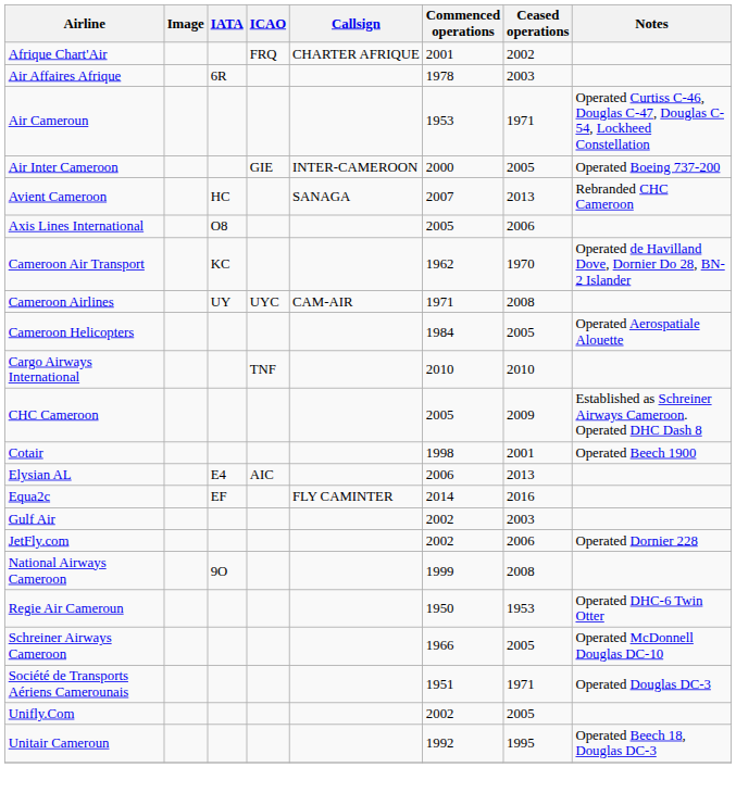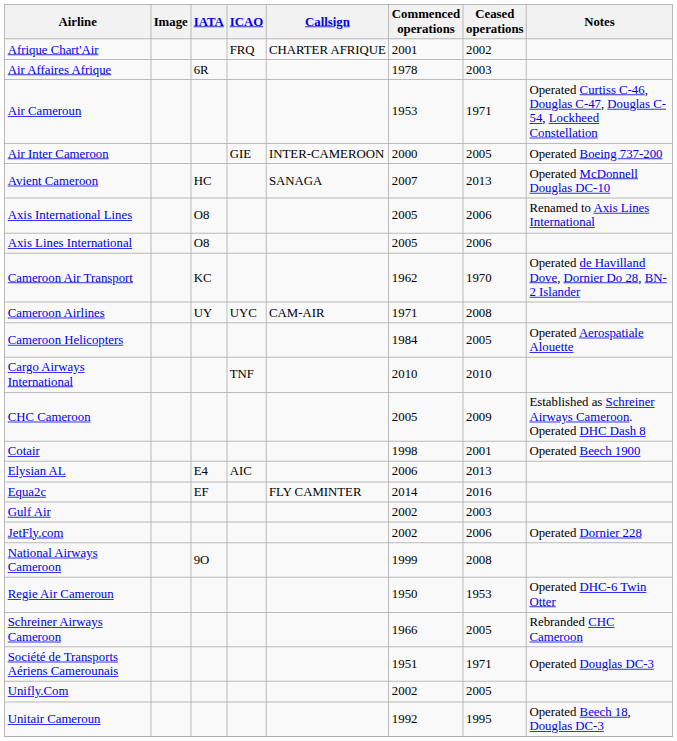 <table class="wikitable sortable" style="border-collapse:collapse; margin:auto;" border="1" cellpadding="3">
 <tr valign="middle">
 <th style="width:175px;">Airline</th>
 <th>Image</th>
 <th><a href='#'>IATA</a></th>
 <th><a href='#'>ICAO</a></th>
 <th><a href='#'>Callsign</a></th>
 <th>Commenced<br>operations</th>
 <th>Ceased<br>operations</th>
 <th style="width:175px;">Notes</th>
 </tr>
 <tr>
 <td><a href='#'>Afrique Chart'Air</a></td>
 <td></td>
 <td></td>
 <td>FRQ</td>
 <td>CHARTER AFRIQUE</td>
 <td>2001</td>
 <td>2002</td>
 <td></td>
 </tr>
 <tr>
 <td><a href='#'>Air Affaires Afrique</a></td>
 <td></td>
 <td>6R</td>
 <td></td>
 <td></td>
 <td>1978</td>
 <td>2003</td>
 <td></td>
 </tr>
 <tr>
 <td><a href='#'>Air Cameroun</a></td>
 <td></td>
 <td></td>
 <td></td>
 <td></td>
 <td>1953</td>
 <td>1971</td>
 <td>Operated <a href='#'>Curtiss C-46</a>, <a href='#'>Douglas C-47</a>, <a href='#'>Douglas C-54</a>, <a href='#'>Lockheed Constellation</a></td>
 </tr>
 <tr>
 <td><a href='#'>Air Inter Cameroon</a></td>
 <td></td>
 <td></td>
 <td>GIE</td>
 <td>INTER-CAMEROON</td>
 <td>2000</td>
 <td>2005</td>
 <td>Operated <a href='#'>Boeing 737-200</a></td>
 </tr>
 <tr>
 <td><a href='#'>Avient Cameroon</a></td>
 <td></td>
 <td>HC</td>
 <td></td>
 <td>SANAGA</td>
 <td>2007</td>
 <td>2013</td>
-<td>Rebranded <a href='#'>CHC Cameroon</a></td>
+<td>Operated <a href='#'>McDonnell Douglas DC-10</a></td>
+</tr>
+<tr>
+<td><a href='#'>Axis International Lines</a></td>
+<td></td>
+<td>O8</td>
+<td></td>
+<td></td>
+<td>2005</td>
+<td>2006</td>
+<td>Renamed to <a href='#'>Axis Lines International</a></td>
 </tr>
 <tr>
 <td><a href='#'>Axis Lines International</a></td>
 <td></td>
 <td>O8</td>
 <td></td>
 <td></td>
 <td>2005</td>
 <td>2006</td>
 <td></td>
 </tr>
 <tr>
 <td><a href='#'>Cameroon Air Transport</a></td>
 <td></td>
 <td>KC</td>
 <td></td>
 <td></td>
 <td>1962</td>
 <td>1970</td>
 <td>Operated <a href='#'>de Havilland Dove</a>, <a href='#'>Dornier Do 28</a>, <a href='#'>BN-2 Islander</a></td>
 </tr>
 <tr>
 <td><a href='#'>Cameroon Airlines</a></td>
 <td></td>
 <td>UY</td>
 <td>UYC</td>
 <td>CAM-AIR</td>
 <td>1971</td>
 <td>2008</td>
 <td></td>
 </tr>
 <tr>
 <td><a href='#'>Cameroon Helicopters</a></td>
 <td></td>
 <td></td>
 <td></td>
 <td></td>
 <td>1984</td>
 <td>2005</td>
 <td>Operated <a href='#'>Aerospatiale Alouette</a></td>
 </tr>
 <tr>
 <td><a href='#'>Cargo Airways International</a></td>
 <td></td>
 <td></td>
 <td>TNF</td>
 <td></td>
 <td>2010</td>
 <td>2010</td>
 <td></td>
 </tr>
 <tr>
 <td><a href='#'>CHC Cameroon</a></td>
 <td></td>
 <td></td>
 <td></td>
 <td></td>
 <td>2005</td>
 <td>2009</td>
 <td>Established as <a href='#'>Schreiner Airways Cameroon</a>. Operated <a href='#'>DHC Dash 8</a></td>
 </tr>
 <tr>
 <td><a href='#'>Cotair</a></td>
 <td></td>
 <td></td>
 <td></td>
 <td></td>
 <td>1998</td>
 <td>2001</td>
 <td>Operated <a href='#'>Beech 1900</a></td>
 </tr>
 <tr>
 <td><a href='#'>Elysian AL</a></td>
 <td></td>
 <td>E4</td>
 <td>AIC</td>
 <td></td>
 <td>2006</td>
 <td>2013</td>
 <td></td>
 </tr>
 <tr>
 <td><a href='#'>Equa2c</a></td>
 <td></td>
 <td>EF</td>
 <td></td>
 <td>FLY CAMINTER</td>
 <td>2014</td>
 <td>2016</td>
 <td></td>
 </tr>
 <tr>
 <td><a href='#'>Gulf Air</a></td>
 <td></td>
 <td></td>
 <td></td>
 <td></td>
 <td>2002</td>
 <td>2003</td>
 <td></td>
 </tr>
 <tr>
 <td><a href='#'>JetFly.com</a></td>
 <td></td>
 <td></td>
 <td></td>
 <td></td>
 <td>2002</td>
 <td>2006</td>
 <td>Operated <a href='#'>Dornier 228</a></td>
 </tr>
 <tr>
 <td><a href='#'>National Airways Cameroon</a></td>
 <td></td>
 <td>9O</td>
 <td></td>
 <td></td>
 <td>1999</td>
 <td>2008</td>
 <td></td>
 </tr>
 <tr>
 <td><a href='#'>Regie Air Cameroun</a></td>
 <td></td>
 <td></td>
 <td></td>
 <td></td>
 <td>1950</td>
 <td>1953</td>
 <td>Operated <a href='#'>DHC-6 Twin Otter</a></td>
 </tr>
 <tr>
 <td><a href='#'>Schreiner Airways Cameroon</a></td>
 <td></td>
 <td></td>
 <td></td>
 <td></td>
 <td>1966</td>
 <td>2005</td>
-<td>Operated <a href='#'>McDonnell Douglas DC-10</a></td>
+<td>Rebranded <a href='#'>CHC Cameroon</a></td>
 </tr>
 <tr>
 <td><a href='#'>Société de Transports Aériens Camerounais</a></td>
 <td></td>
 <td></td>
 <td></td>
 <td></td>
 <td>1951</td>
 <td>1971</td>
 <td>Operated <a href='#'>Douglas DC-3</a></td>
 </tr>
 <tr>
 <td><a href='#'>Unifly.Com</a></td>
 <td></td>
 <td></td>
 <td></td>
 <td></td>
 <td>2002</td>
 <td>2005</td>
 <td></td>
 </tr>
 <tr>
 <td><a href='#'>Unitair Cameroun</a></td>
 <td></td>
 <td></td>
 <td></td>
 <td></td>
 <td>1992</td>
 <td>1995</td>
 <td>Operated <a href='#'>Beech 18</a>, <a href='#'>Douglas DC-3</a></td>
 </tr>
 <tr>
 </tr>
 </table>
